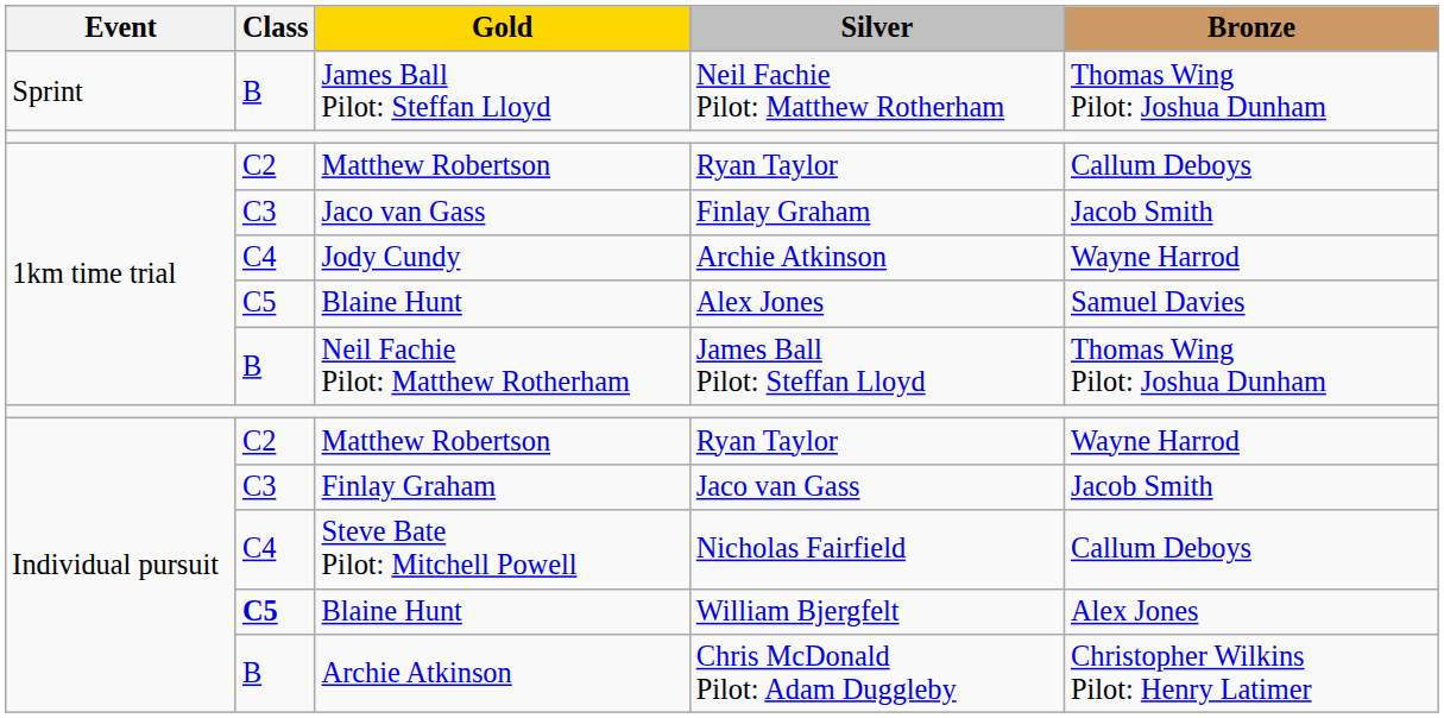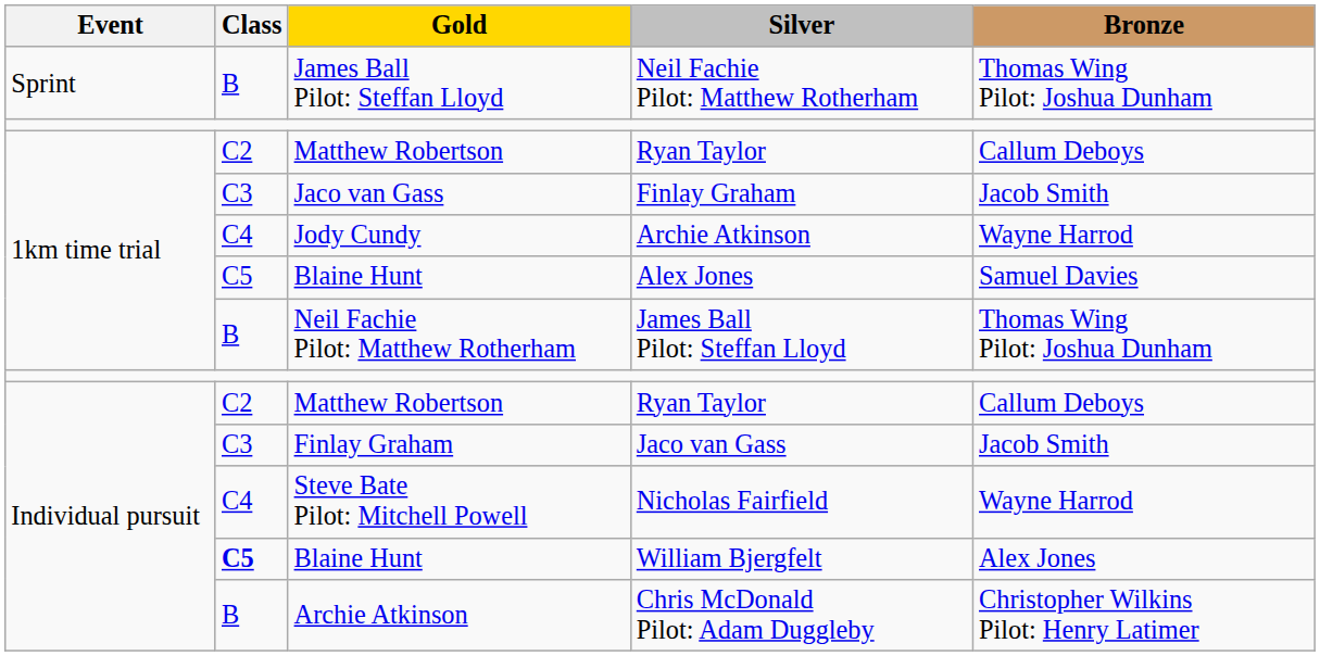 <table class="wikitable" style="font-size:100%">
 <tr>
 <th width=120>Event</th>
 <th width=20>Class</th>
 <th width=200 style="background-color: gold;">Gold</th>
 <th width=200 style="background-color: silver;">Silver</th>
 <th width=200 style="background-color: #cc9966;">Bronze</th>
 </tr>
 <tr>
 <td>Sprint</td>
 <td><a href='#'>B</a></td>
 <td><a href='#'>James Ball</a><br>Pilot: <a href='#'>Steffan Lloyd</a></td>
 <td><a href='#'>Neil Fachie</a><br>Pilot: <a href='#'>Matthew Rotherham</a></td>
 <td><a href='#'>Thomas Wing</a><br>Pilot: <a href='#'>Joshua Dunham</a></td>
 </tr>
 <tr>
 <td colspan=5></td>
 </tr>
 <tr>
 <td rowspan=5>1km time trial</td>
 <td><a href='#'>C2</a></td>
 <td><a href='#'>Matthew Robertson</a></td>
 <td><a href='#'>Ryan Taylor</a></td>
 <td><a href='#'>Callum Deboys</a></td>
 </tr>
 <tr>
 <td><a href='#'>C3</a></td>
 <td><a href='#'>Jaco van Gass</a></td>
 <td><a href='#'>Finlay Graham</a></td>
 <td><a href='#'>Jacob Smith</a></td>
 </tr>
 <tr>
 <td><a href='#'>C4</a></td>
 <td><a href='#'>Jody Cundy</a></td>
 <td><a href='#'>Archie Atkinson</a></td>
 <td><a href='#'>Wayne Harrod</a></td>
 </tr>
 <tr>
 <td><a href='#'>C5</a></td>
 <td><a href='#'>Blaine Hunt</a></td>
 <td><a href='#'>Alex Jones</a></td>
 <td><a href='#'>Samuel Davies</a></td>
 </tr>
 <tr>
 <td><a href='#'>B</a></td>
 <td><a href='#'>Neil Fachie</a><br>Pilot: <a href='#'>Matthew Rotherham</a></td>
 <td><a href='#'>James Ball</a><br>Pilot: <a href='#'>Steffan Lloyd</a></td>
 <td><a href='#'>Thomas Wing</a><br>Pilot: <a href='#'>Joshua Dunham</a></td>
 </tr>
 <tr>
 <td colspan=5></td>
 </tr>
 <tr>
 <td rowspan=5>Individual pursuit</td>
 <td><a href='#'>C2</a></td>
 <td><a href='#'>Matthew Robertson</a></td>
 <td><a href='#'>Ryan Taylor</a></td>
-<td><a href='#'>Wayne Harrod</a></td>
+<td><a href='#'>Callum Deboys</a></td>
 </tr>
 <tr>
 <td><a href='#'>C3</a></td>
 <td><a href='#'>Finlay Graham</a></td>
 <td><a href='#'>Jaco van Gass</a></td>
 <td><a href='#'>Jacob Smith</a></td>
 </tr>
 <tr>
 <td><a href='#'>C4</a></td>
 <td><a href='#'>Steve Bate</a><br>Pilot: <a href='#'>Mitchell Powell</a></td>
 <td><a href='#'>Nicholas Fairfield</a></td>
-<td><a href='#'>Callum Deboys</a></td>
+<td><a href='#'>Wayne Harrod</a></td>
 </tr>
 <tr>
 <td><strong><a href='#'>C5</a></strong></td>
 <td><a href='#'>Blaine Hunt</a></td>
 <td><a href='#'>William Bjergfelt</a></td>
 <td><a href='#'>Alex Jones</a></td>
 </tr>
 <tr>
 <td><a href='#'>B</a></td>
 <td><a href='#'>Archie Atkinson</a></td>
 <td><a href='#'>Chris McDonald</a><br>Pilot: <a href='#'>Adam Duggleby</a></td>
 <td><a href='#'>Christopher Wilkins</a><br>Pilot: <a href='#'>Henry Latimer</a></td>
 </tr>
 </table>
